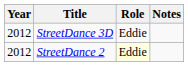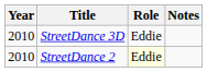 <table class="wikitable">
 <tr>
 <th align="left"><strong>Year</strong></th>
 <th align="left"><strong>Title</strong></th>
 <th align="left"><strong>Role</strong></th>
 <th align="left"><strong>Notes</strong></th>
 </tr>
 <tr>
-<td>2012</td>
+<td>2010</td>
 <td><em><a href='#'>StreetDance 3D</a></em></td>
 <td>Eddie</td>
 <td></td>
 </tr>
 <tr>
-<td>2012</td>
+<td>2010</td>
 <td><em><a href='#'>StreetDance 2</a></em></td>
 <td style="background: lightyellow;">Eddie</td>
 <td></td>
 </tr>
 </table>
